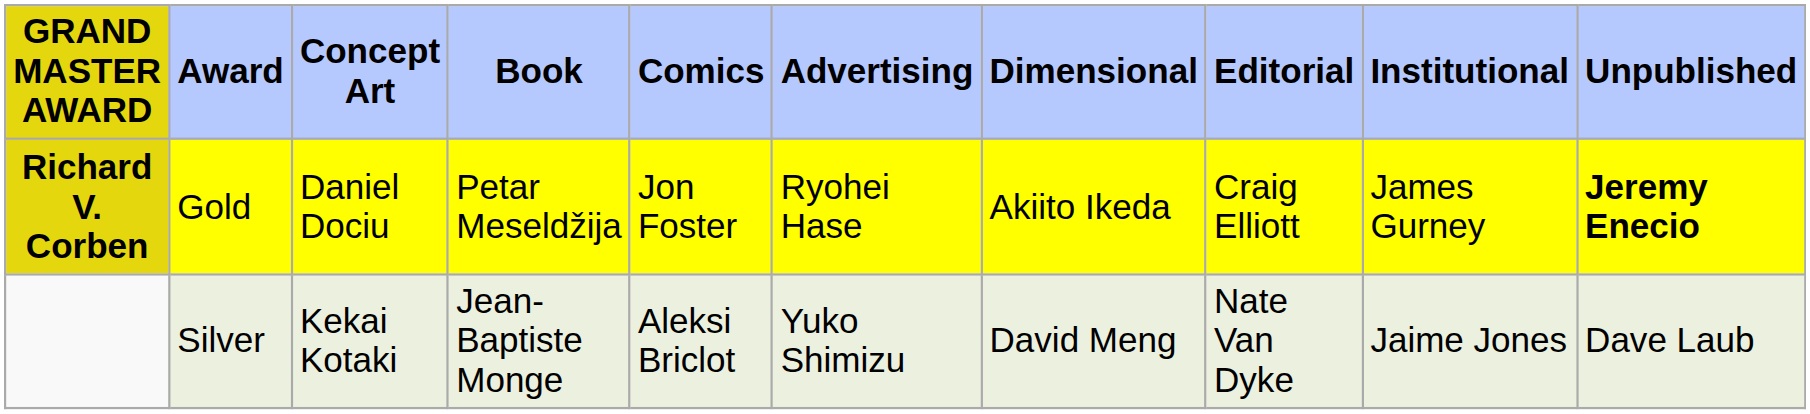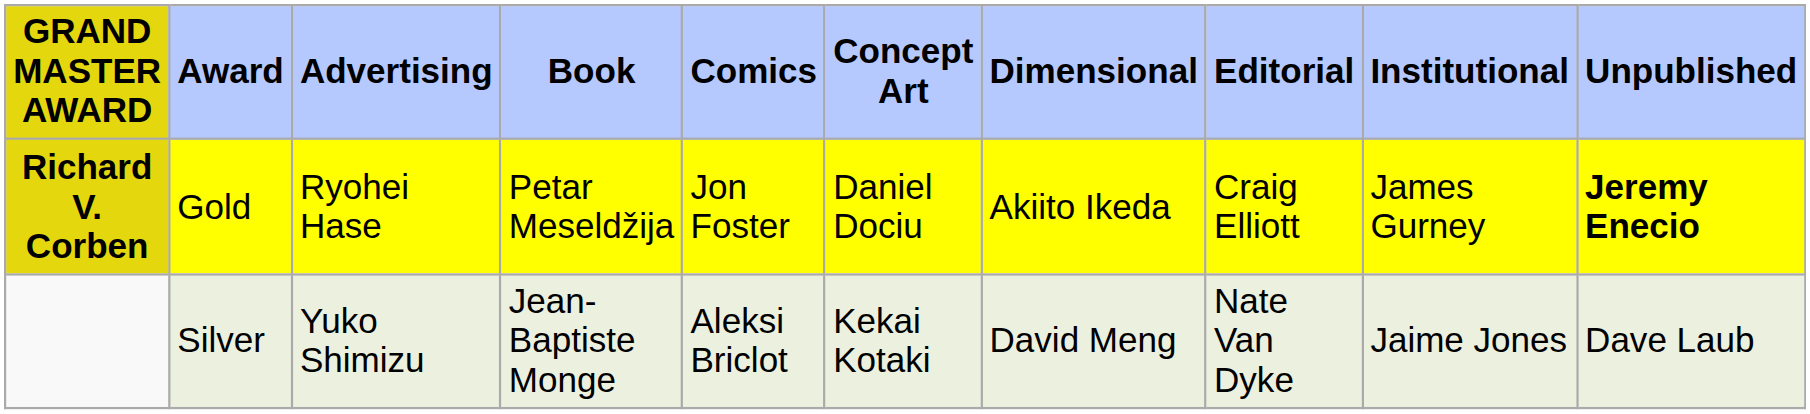 <table class="wikitable">
 <tr>
 <th style="background:#e5d70e">GRAND MASTER AWARD</th>
 <th style="background:#b6c9ff">Award</th>
-<th style="background:#b6c9ff">Concept Art</th>
+<th style="background:#b6c9ff">Advertising</th>
 <th style="background:#b6c9ff">Book</th>
 <th style="background:#b6c9ff">Comics</th>
-<th style="background:#b6c9ff">Advertising</th>
+<th style="background:#b6c9ff">Concept Art</th>
 <th style="background:#b6c9ff">Dimensional</th>
 <th style="background:#b6c9ff">Editorial</th>
 <th style="background:#b6c9ff">Institutional</th>
 <th style="background:#b6c9ff">Unpublished</th>
 </tr>
 <tr>
 <td style="background:#e5d70e" align="center"><strong>Richard V. Corben</strong></td>
 <td style="background:#ffff00">Gold</td>
-<td style="background:#ffff00">Daniel Dociu</td>
+<td style="background:#ffff00">Ryohei Hase</td>
 <td style="background:#ffff00">Petar Meseldžija</td>
 <td style="background:#ffff00">Jon Foster</td>
-<td style="background:#ffff00">Ryohei Hase</td>
+<td style="background:#ffff00">Daniel Dociu</td>
 <td style="background:#ffff00">Akiito Ikeda</td>
 <td style="background:#ffff00">Craig Elliott</td>
 <td style="background:#ffff00">James Gurney</td>
 <td style="background:#ffff00"><strong>Jeremy Enecio</strong></td>
 </tr>
 <tr>
 <td></td>
 <td style="background:#ecf0df">Silver</td>
-<td style="background:#ecf0df">Kekai Kotaki</td>
+<td style="background:#ecf0df">Yuko Shimizu</td>
 <td style="background:#ecf0df">Jean-Baptiste Monge</td>
 <td style="background:#ecf0df">Aleksi Briclot</td>
-<td style="background:#ecf0df">Yuko Shimizu</td>
+<td style="background:#ecf0df">Kekai Kotaki</td>
 <td style="background:#ecf0df">David Meng</td>
 <td style="background:#ecf0df">Nate Van Dyke</td>
 <td style="background:#ecf0df">Jaime Jones</td>
 <td style="background:#ecf0df">Dave Laub</td>
 </tr>
 </table>
